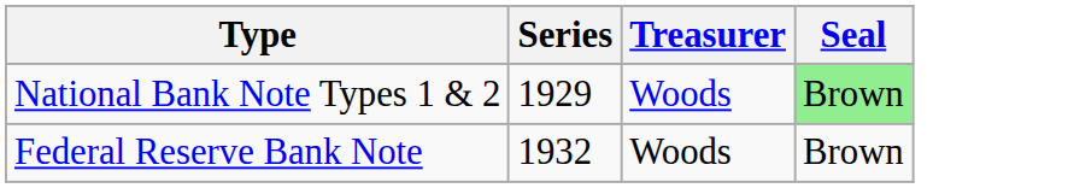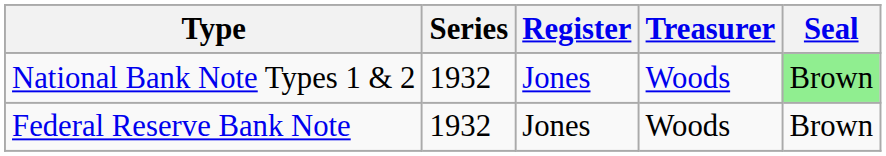 <table class="wikitable sortable">
 <tr>
 <th>Type</th>
 <th>Series</th>
+<th><a href='#'>Register</a></th>
 <th><a href='#'>Treasurer</a></th>
 <th><a href='#'>Seal</a></th>
 </tr>
 <tr>
 <td><a href='#'>National Bank Note</a> Types 1 & 2</td>
-<td>1929</td>
+<td>1932</td>
+<td><a href='#'>Jones</a></td>
 <td><a href='#'>Woods</a></td>
 <td style="background: lightgreen;">Brown</td>
 </tr>
 <tr>
 <td><a href='#'>Federal Reserve Bank Note</a></td>
 <td>1932</td>
+<td>Jones</td>
 <td>Woods</td>
 <td>Brown</td>
 </tr>
 </table>
